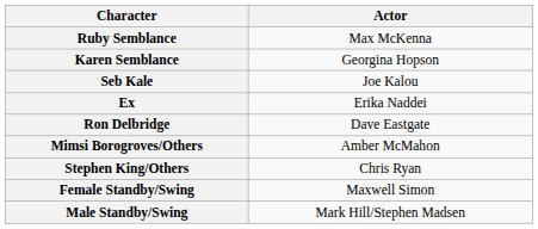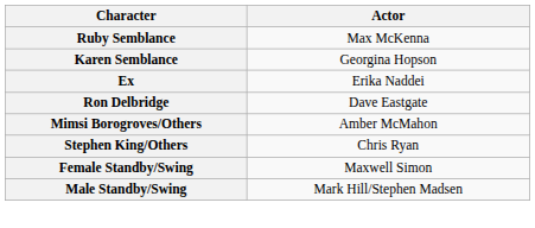 <table class="wikitable" style="width:1000; text-align:center;">
 <tr>
 <th width="30%">Character</th>
 <th width="35%">Actor</th>
 </tr>
 <tr>
 <th>Ruby Semblance</th>
 <td align="center">Max McKenna</td>
 </tr>
 <tr>
 <th>Karen Semblance</th>
 <td>Georgina Hopson</td>
-</tr>
-<tr>
-<th>Seb Kale</th>
-<td>Joe Kalou</td>
 </tr>
 <tr>
 <th>Ex</th>
 <td>Erika Naddei</td>
 </tr>
 <tr>
 <th>Ron Delbridge</th>
 <td>Dave Eastgate</td>
 </tr>
 <tr>
 <th>Mimsi Borogroves/Others</th>
 <td>Amber McMahon</td>
 </tr>
 <tr>
 <th>Stephen King/Others</th>
 <td>Chris Ryan</td>
 </tr>
 <tr>
 <th>Female Standby/Swing</th>
 <td>Maxwell Simon</td>
 </tr>
 <tr>
 <th>Male Standby/Swing</th>
 <td>Mark Hill/Stephen Madsen</td>
 </tr>
 </table>
